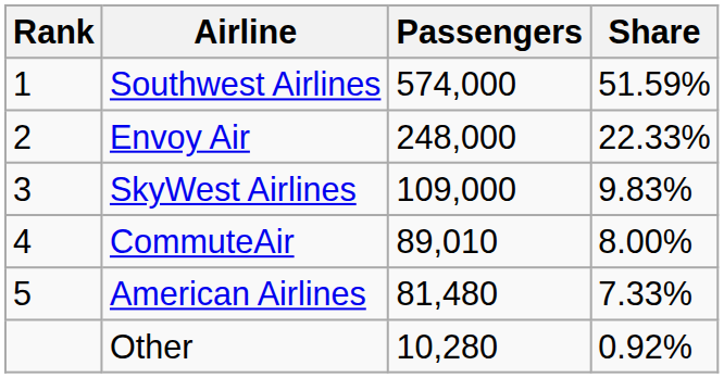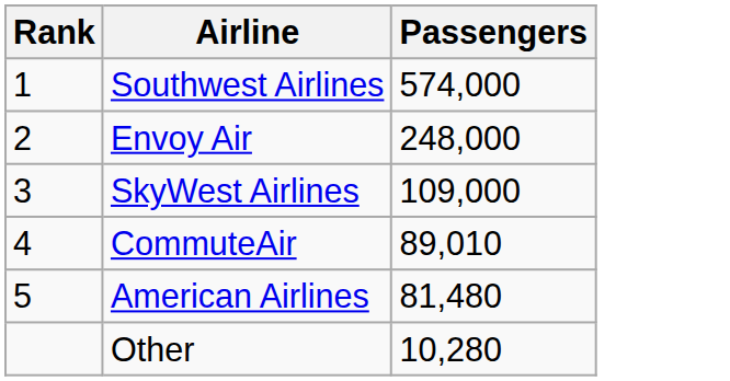 <table class="wikitable sortable" style="font-size: 95%">
 <tr>
 <th>Rank</th>
 <th>Airline</th>
 <th>Passengers</th>
-<th>Share</th>
 </tr>
 <tr>
 <td>1</td>
 <td><a href='#'>Southwest Airlines</a></td>
 <td>574,000</td>
-<td>51.59%</td>
 </tr>
 <tr>
 <td>2</td>
 <td><a href='#'>Envoy Air</a></td>
 <td>248,000</td>
-<td>22.33%</td>
 </tr>
 <tr>
 <td>3</td>
 <td><a href='#'>SkyWest Airlines</a></td>
 <td>109,000</td>
-<td>9.83%</td>
 </tr>
 <tr>
 <td>4</td>
 <td><a href='#'>CommuteAir</a></td>
 <td>89,010</td>
-<td>8.00%</td>
 </tr>
 <tr>
 <td>5</td>
 <td><a href='#'>American Airlines</a></td>
 <td>81,480</td>
-<td>7.33%</td>
 </tr>
 <tr>
 <td></td>
 <td>Other</td>
 <td>10,280</td>
-<td>0.92%</td>
 </tr>
 </table>
